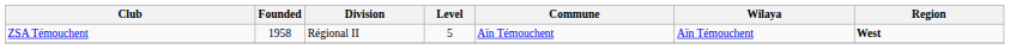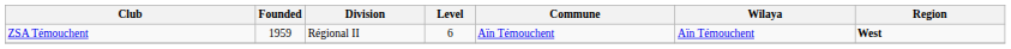 <table class="wikitable sortable" width=100% style="font-size:90%">
 <tr>
 <th width=25%>Club</th>
 <th width=5%>Founded</th>
 <th width=12%>Division</th>
 <th width=5%>Level</th>
 <th width=20%>Commune</th>
 <th width=18%>Wilaya</th>
 <th width=18%>Region</th>
 </tr>
 <tr>
 <td><a href='#'>ZSA Témouchent</a></td>
-<td align=center>1958</td>
+<td align=center>1959</td>
 <td>Régional II</td>
-<td align=center>5</td>
+<td align=center>6</td>
 <td><a href='#'>Aïn Témouchent</a></td>
 <td><a href='#'>Aïn Témouchent</a></td>
 <td><strong>West</strong></td>
 </tr>
 <tr>
 </tr>
 </table>
